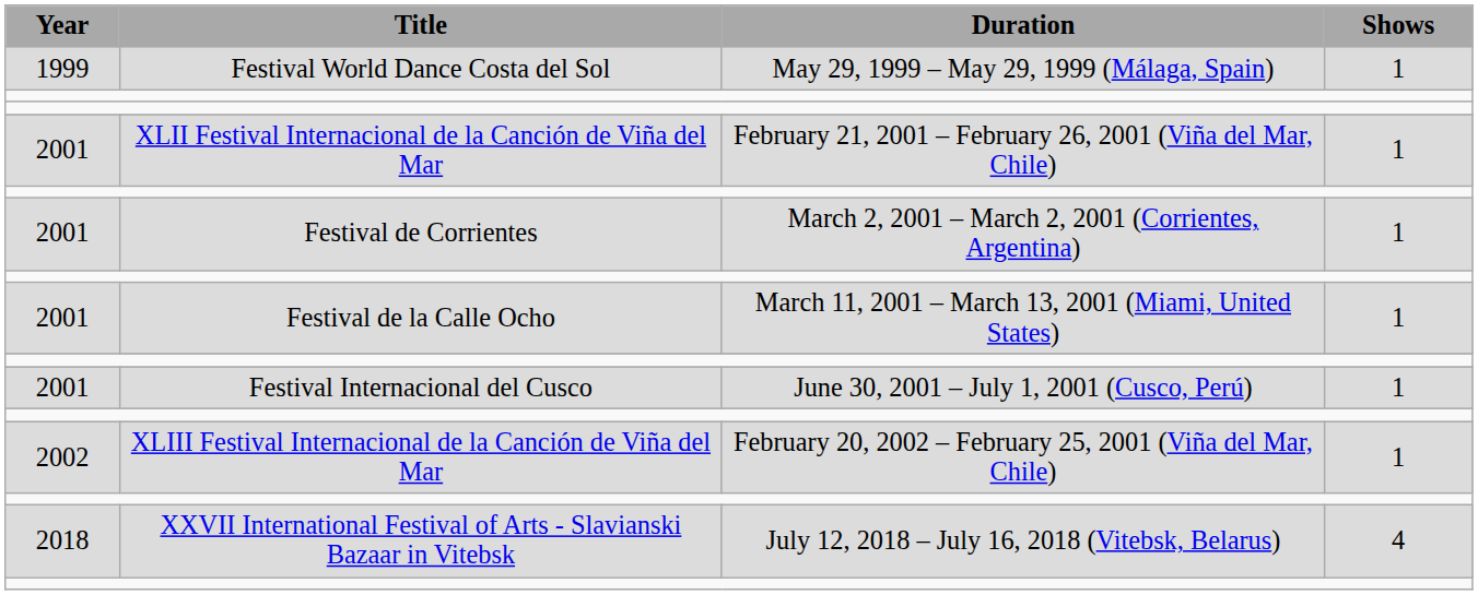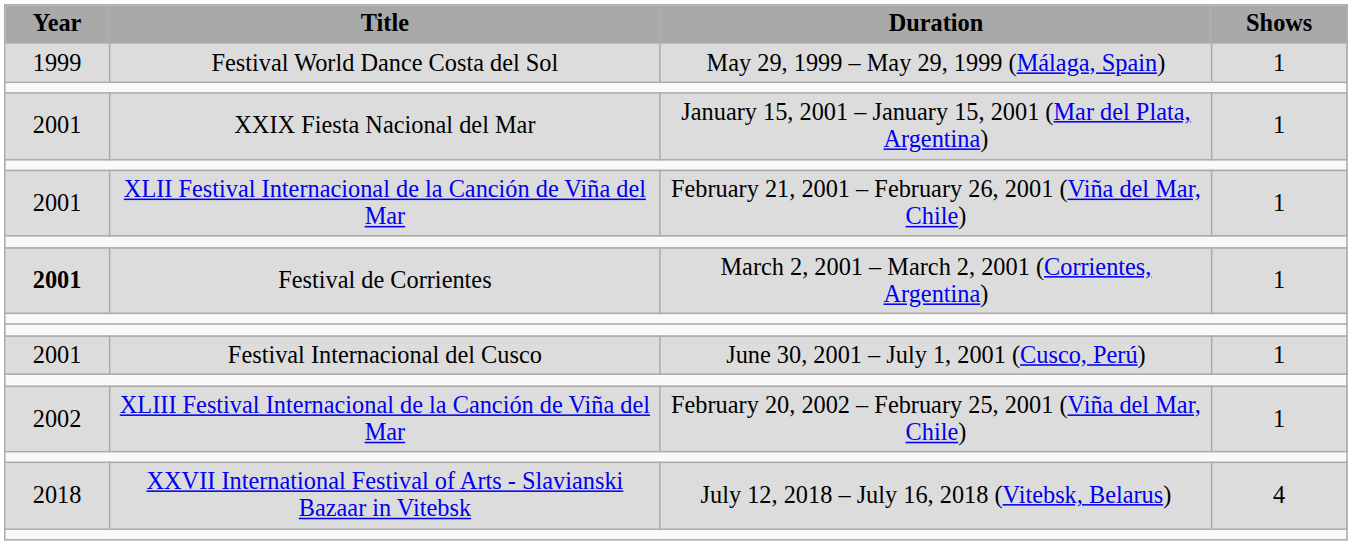 <table class="wikitable" style="width:100%;">
 <tr>
 <th style="width:20px; background:darkGrey;">Year</th>
 <th style="width:200px; background:darkGrey;">Title</th>
 <th style="width:200px; background:darkGrey;">Duration</th>
 <th style="width:20px; background:darkGrey;">Shows</th>
 </tr>
 <tr style="text-align:center; background:#dcdcdc;">
 <td>1999</td>
 <td style="background:#dcdcdc; text-align:center;">Festival World Dance Costa del Sol</td>
 <td style="background:#dcdcdc; text-align:center;">May 29, 1999 – May 29, 1999 (<a href='#'>Málaga, Spain</a>)</td>
 <td style="background:#dcdcdc; text-align:center;">1</td>
 </tr>
 <tr>
 <td colspan="4"></td>
 </tr>
+<tr style="text-align:center; background:#dcdcdc;">
+<td>2001</td>
+<td style="background:#dcdcdc; text-align:center;">XXIX Fiesta Nacional del Mar</td>
+<td style="background:#dcdcdc; text-align:center;">January 15, 2001 – January 15, 2001 (<a href='#'>Mar del Plata, Argentina</a>)</td>
+<td style="background:#dcdcdc; text-align:center;">1</td>
+</tr>
 <tr>
 <td colspan="4"></td>
 </tr>
 <tr style="text-align:center; background:#dcdcdc;">
 <td>2001</td>
 <td style="background:#dcdcdc; text-align:center;"><a href='#'>XLII Festival Internacional de la Canción de Viña del Mar</a></td>
 <td style="background:#dcdcdc; text-align:center;">February 21, 2001 – February 26, 2001 (<a href='#'>Viña del Mar, Chile</a>)</td>
 <td style="background:#dcdcdc; text-align:center;">1</td>
 </tr>
 <tr>
 <td colspan="4"></td>
 </tr>
 <tr style="text-align:center; background:#dcdcdc;">
-<td>2001</td>
+<td><strong>2001</strong></td>
 <td style="background:#dcdcdc; text-align:center;">Festival de Corrientes</td>
 <td style="background:#dcdcdc; text-align:center;">March 2, 2001 – March 2, 2001 (<a href='#'>Corrientes, Argentina</a>)</td>
 <td style="background:#dcdcdc; text-align:center;">1</td>
 </tr>
 <tr>
 <td colspan="4"></td>
-</tr>
-<tr style="text-align:center; background:#dcdcdc;">
-<td>2001</td>
-<td style="background:#dcdcdc; text-align:center;">Festival de la Calle Ocho</td>
-<td style="background:#dcdcdc; text-align:center;">March 11, 2001 – March 13, 2001  (<a href='#'>Miami, United States</a>)</td>
-<td style="background:#dcdcdc; text-align:center;">1</td>
 </tr>
 <tr>
 <td colspan="4"></td>
 </tr>
 <tr style="text-align:center; background:#dcdcdc;">
 <td>2001</td>
 <td style="background:#dcdcdc; text-align:center;">Festival Internacional del Cusco</td>
 <td style="background:#dcdcdc; text-align:center;">June 30, 2001 – July 1, 2001 (<a href='#'>Cusco, Perú</a>)</td>
 <td style="background:#dcdcdc; text-align:center;">1</td>
 </tr>
 <tr>
 <td colspan="4"></td>
 </tr>
 <tr style="text-align:center; background:#dcdcdc;">
 <td>2002</td>
 <td style="background:#dcdcdc; text-align:center;"><a href='#'>XLIII Festival Internacional de la Canción de Viña del Mar</a></td>
 <td style="background:#dcdcdc; text-align:center;">February 20, 2002 – February 25, 2001  (<a href='#'>Viña del Mar, Chile</a>)</td>
 <td style="background:#dcdcdc; text-align:center;">1</td>
 </tr>
 <tr>
 <td colspan="4"></td>
 </tr>
 <tr style="text-align:center; background:#dcdcdc;">
 <td>2018</td>
 <td style="background:#dcdcdc; text-align:center;"><a href='#'>XXVII International Festival of Arts - Slavianski Bazaar in Vitebsk</a></td>
 <td style="background:#dcdcdc; text-align:center;">July 12, 2018 – July 16, 2018 (<a href='#'>Vitebsk, Belarus</a>)</td>
 <td style="background:#dcdcdc; text-align:center;">4</td>
 </tr>
 <tr>
 <td colspan="4"></td>
 </tr>
 </table>
